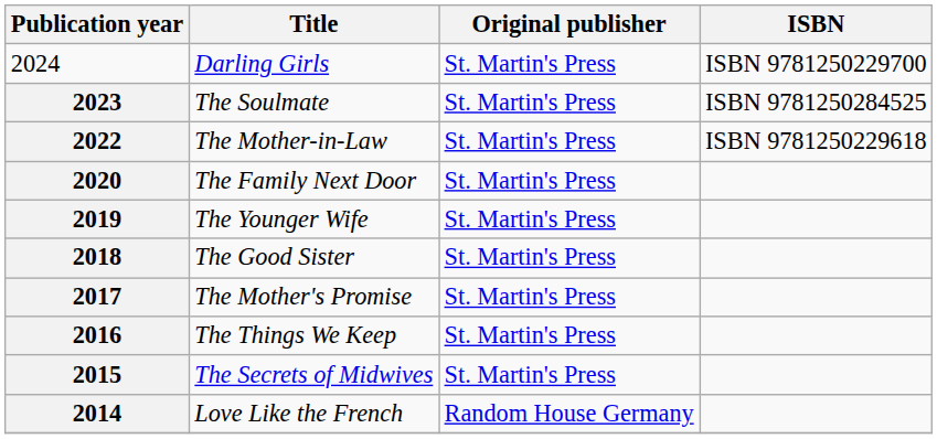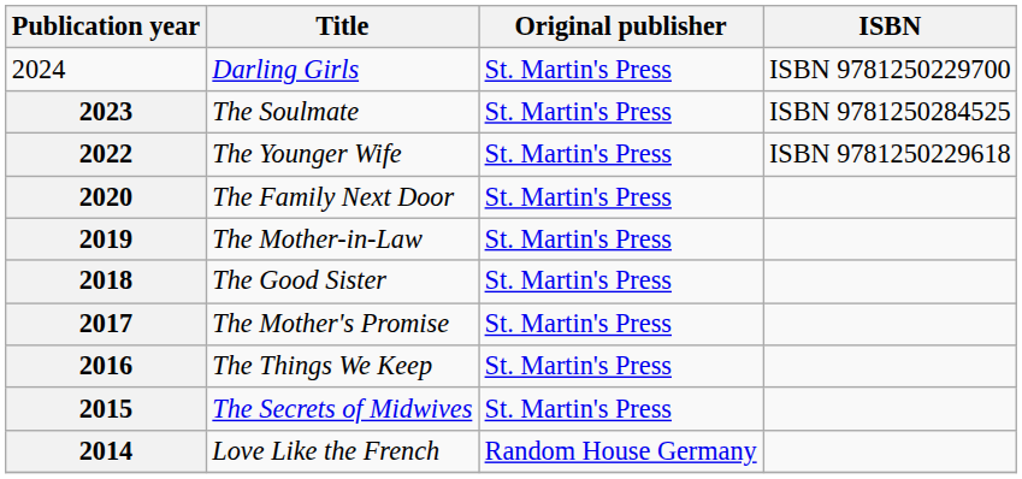 <table class="wikitable plainrowheaders sortable">
 <tr>
 <th scope="col">Publication year</th>
 <th scope="col">Title</th>
 <th scope="col">Original publisher</th>
 <th scope="col">ISBN</th>
 </tr>
 <tr>
 <td>2024</td>
 <td><em><a href='#'>Darling Girls</a></em></td>
 <td><a href='#'>St. Martin's Press</a></td>
 <td>ISBN 9781250229700</td>
 </tr>
 <tr>
 <th scope="row">2023</th>
 <td><em>The Soulmate</em></td>
 <td><a href='#'>St. Martin's Press</a></td>
 <td>ISBN 9781250284525</td>
 </tr>
 <tr>
 <th scope="row">2022</th>
-<td><em>The Mother-in-Law</em></td>
+<td><em>The Younger Wife</em></td>
 <td><a href='#'>St. Martin's Press</a></td>
 <td>ISBN 9781250229618</td>
 </tr>
 <tr>
 <th scope="row">2020</th>
 <td><em>The Family Next Door</em></td>
 <td><a href='#'>St. Martin's Press</a></td>
 <td></td>
 </tr>
 <tr>
 <th scope="row">2019</th>
-<td><em>The Younger Wife</em></td>
+<td><em>The Mother-in-Law</em></td>
 <td><a href='#'>St. Martin's Press</a></td>
 <td></td>
 </tr>
 <tr>
 <th scope="row">2018</th>
 <td><em>The Good Sister</em></td>
 <td><a href='#'>St. Martin's Press</a></td>
 <td></td>
 </tr>
 <tr>
 <th scope="row">2017</th>
 <td><em>The Mother's Promise</em></td>
 <td><a href='#'>St. Martin's Press</a></td>
 <td></td>
 </tr>
 <tr>
 <th scope="row">2016</th>
 <td><em>The Things We Keep</em></td>
 <td><a href='#'>St. Martin's Press</a></td>
 <td></td>
 </tr>
 <tr>
 <th scope="row">2015</th>
 <td><em><a href='#'>The Secrets of Midwives</a></em></td>
 <td><a href='#'>St. Martin's Press</a></td>
 <td></td>
 </tr>
 <tr>
 <th scope="row">2014</th>
 <td><em>Love Like the French</em></td>
 <td><a href='#'>Random House Germany</a></td>
 <td></td>
 </tr>
 <tr>
 </tr>
 </table>
